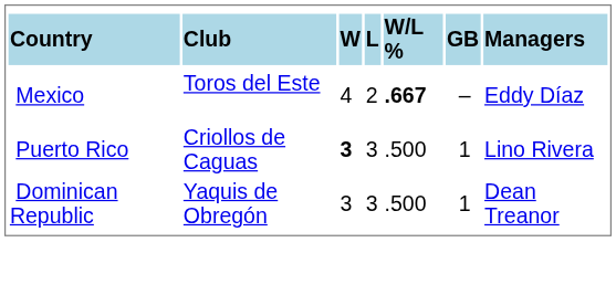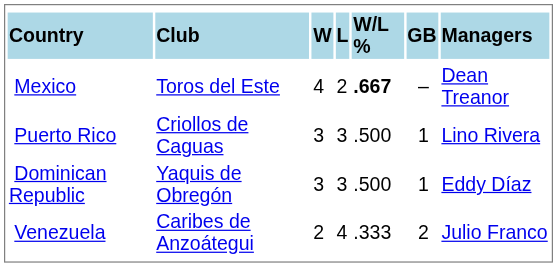 <table cellpadding="1" width="450px" style="font-size: 100%; border: 1px solid gray;">
 <tr align="center" style="font-size: larger;">
 <td colspan=6></td>
 </tr>
 <tr style="background:lightblue;">
 <td><strong>Country</strong></td>
 <td><strong>Club</strong></td>
 <td><strong>W</strong></td>
 <td><strong>L</strong></td>
 <td><strong>W/L %</strong></td>
 <td><strong>GB</strong></td>
 <td><strong>Managers</strong></td>
 </tr>
 <tr align="center" style="vertical-align: middle;" style="background:lightblue;">
 </tr>
 <tr>
 <td> <a href='#'>Mexico</a></td>
 <td><a href='#'>Toros del Este</a>    </td>
 <td>4</td>
 <td>2</td>
 <td><strong>.667</strong></td>
 <td>  –</td>
-<td><a href='#'>Eddy Díaz</a></td>
+<td><a href='#'>Dean Treanor</a></td>
 </tr>
 <tr>
 <td> <a href='#'>Puerto Rico</a></td>
 <td><a href='#'>Criollos de Caguas</a></td>
-<td><strong>3</strong></td>
+<td>3</td>
 <td>3</td>
 <td>.500</td>
 <td>  1</td>
 <td><a href='#'>Lino Rivera</a></td>
 </tr>
 <tr>
 <td> <a href='#'>Dominican Republic</a></td>
 <td><a href='#'>Yaquis de Obregón</a></td>
 <td>3</td>
 <td>3</td>
 <td>.500</td>
 <td>  1</td>
-<td><a href='#'>Dean Treanor</a></td>
+<td><a href='#'>Eddy Díaz</a></td>
+</tr>
+<tr>
+<td> <a href='#'>Venezuela</a></td>
+<td><a href='#'>Caribes de Anzoátegui</a></td>
+<td>2</td>
+<td>4</td>
+<td>.333</td>
+<td>  2</td>
+<td><a href='#'>Julio Franco</a></td>
 </tr>
 <tr>
 </tr>
 </table>
